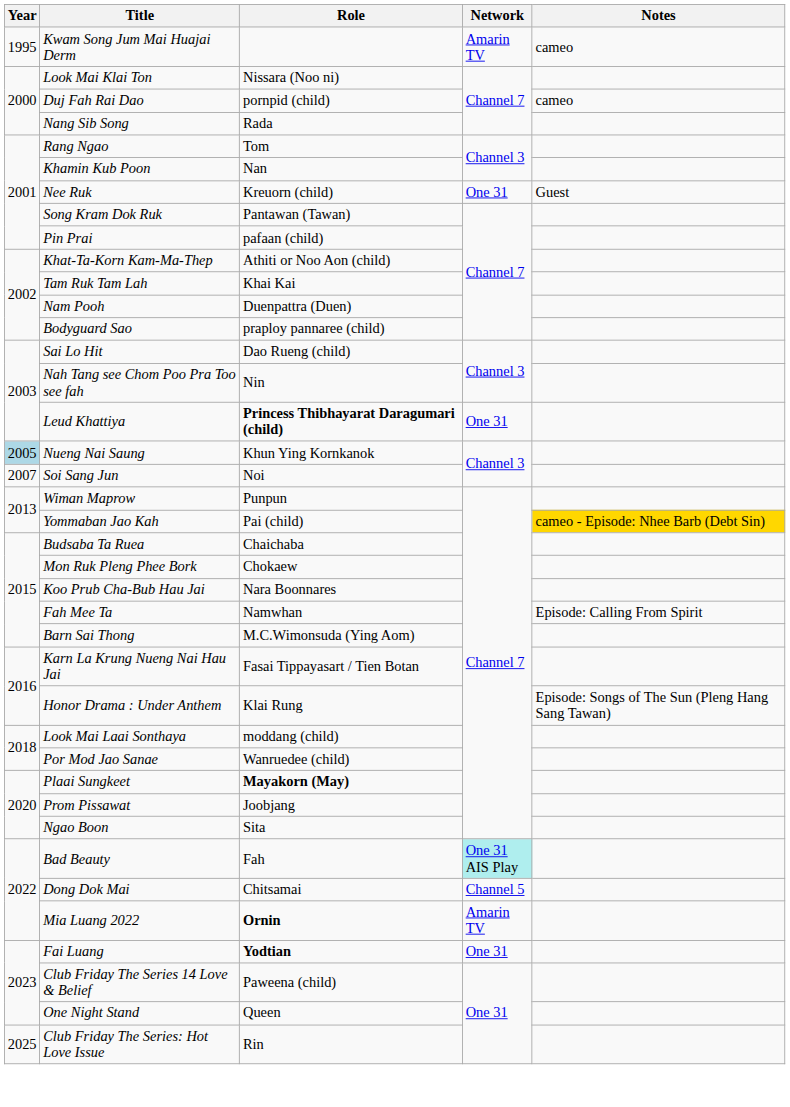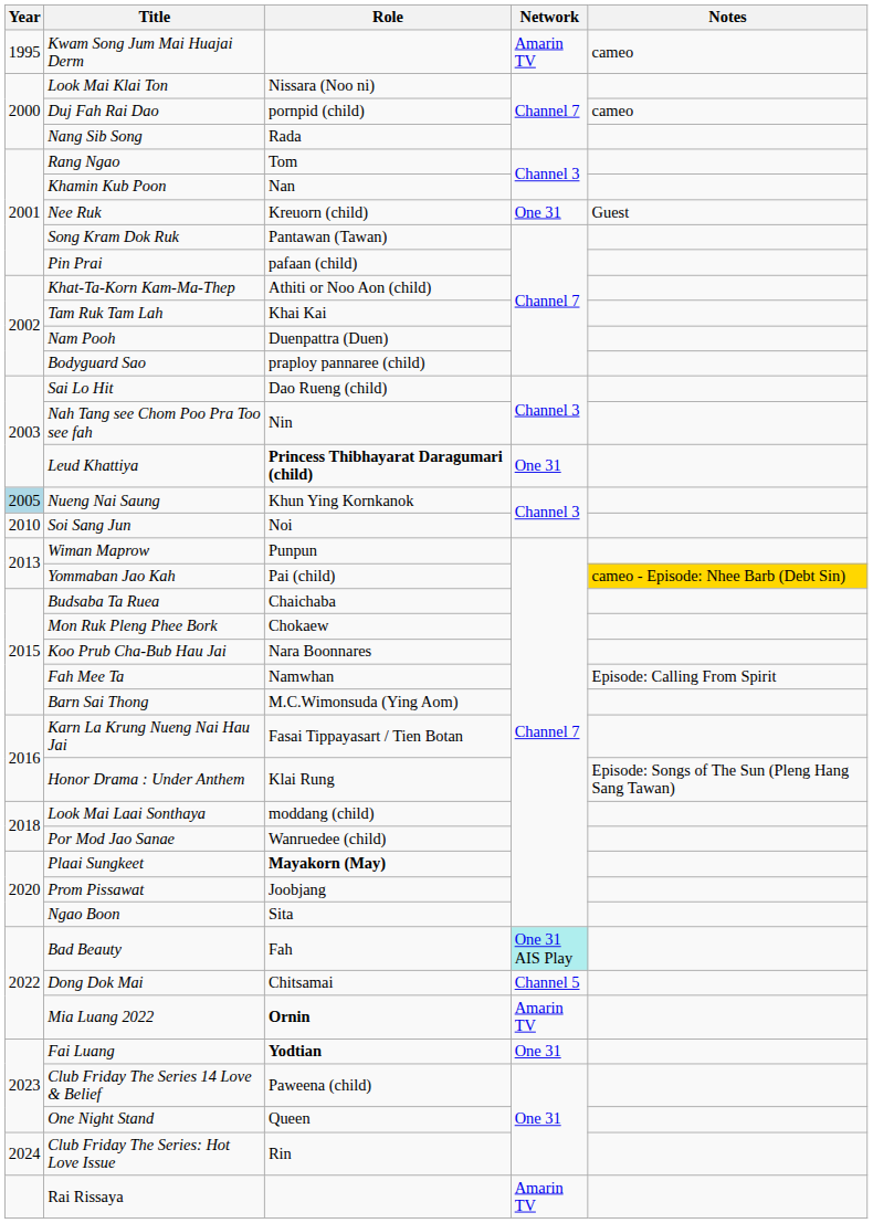 <table class="wikitable sortable">
 <tr>
 <th>Year</th>
 <th>Title</th>
 <th>Role</th>
 <th>Network</th>
 <th class="unsortable">Notes</th>
 </tr>
 <tr>
 <td rowspan = "1">1995</td>
 <td><em> Kwam Song Jum Mai Huajai Derm </em></td>
 <td></td>
 <td><a href='#'>Amarin TV</a></td>
 <td>cameo</td>
 </tr>
 <tr>
 <td rowspan = "3">2000</td>
 <td><em> Look Mai Klai Ton</em></td>
 <td>Nissara (Noo ni)</td>
 <td rowspan = "3"><a href='#'>Channel 7</a></td>
 <td></td>
 </tr>
 <tr>
 <td><em>Duj Fah Rai Dao</em></td>
 <td>pornpid (child)</td>
 <td>cameo</td>
 </tr>
 <tr>
 <td><em>Nang Sib Song</em></td>
 <td>Rada</td>
 <td></td>
 </tr>
 <tr>
 <td rowspan = "5">2001</td>
 <td><em>Rang Ngao</em></td>
 <td>Tom</td>
 <td rowspan = "2"><a href='#'>Channel 3</a></td>
 <td></td>
 </tr>
 <tr>
 <td><em> Khamin Kub Poon</em></td>
 <td>Nan</td>
 <td></td>
 </tr>
 <tr>
 <td><em>Nee Ruk</em></td>
 <td>Kreuorn (child)</td>
 <td><a href='#'>One 31</a></td>
 <td>Guest</td>
 </tr>
 <tr>
 <td><em> Song Kram Dok Ruk</em></td>
 <td>Pantawan (Tawan)</td>
 <td rowspan = "6"><a href='#'>Channel 7</a></td>
 <td></td>
 </tr>
 <tr>
 <td><em>Pin Prai</em></td>
 <td>pafaan (child)</td>
 <td></td>
 </tr>
 <tr>
 <td rowspan = "4">2002</td>
 <td><em> Khat-Ta-Korn Kam-Ma-Thep</em></td>
 <td>Athiti or Noo Aon (child)</td>
 <td></td>
 </tr>
 <tr>
 <td><em> Tam Ruk Tam Lah</em></td>
 <td>Khai Kai</td>
 <td></td>
 </tr>
 <tr>
 <td><em> Nam Pooh</em></td>
 <td>Duenpattra (Duen)</td>
 <td></td>
 </tr>
 <tr>
 <td><em>Bodyguard Sao</em></td>
 <td>praploy pannaree (child)</td>
 <td></td>
 </tr>
 <tr>
 <td rowspan = "3">2003</td>
 <td><em>Sai Lo Hit</em></td>
 <td>Dao Rueng (child)</td>
 <td rowspan = "2"><a href='#'>Channel 3</a></td>
 <td></td>
 </tr>
 <tr>
 <td><em>Nah Tang see Chom Poo Pra Too see fah</em></td>
 <td>Nin</td>
 <td></td>
 </tr>
 <tr>
 <td><em>Leud Khattiya</em></td>
 <td><strong>Princess Thibhayarat Daragumari (child)</strong></td>
 <td><a href='#'>One 31</a></td>
 <td></td>
 </tr>
 <tr>
 <td rowspan = "1" style="background: lightblue;">2005</td>
 <td><em>Nueng Nai Saung</em></td>
 <td>Khun Ying Kornkanok</td>
 <td rowspan = "2"><a href='#'>Channel 3</a></td>
 <td></td>
 </tr>
 <tr>
-<td rowspan = "1">2007</td>
+<td rowspan = "1">2010</td>
 <td><em> Soi Sang Jun</em></td>
 <td>Noi</td>
 <td></td>
 </tr>
 <tr>
 <td rowspan = "2">2013</td>
 <td><em>Wiman Maprow</em></td>
 <td>Punpun</td>
 <td rowspan = "14"><a href='#'>Channel 7</a></td>
 <td></td>
 </tr>
 <tr>
 <td><em> Yommaban Jao Kah</em></td>
 <td>Pai (child)</td>
 <td style="background: gold;">cameo - Episode: Nhee Barb (Debt Sin)</td>
 </tr>
 <tr>
 <td rowspan = "5">2015</td>
 <td><em> Budsaba Ta Ruea</em></td>
 <td>Chaichaba</td>
 <td></td>
 </tr>
 <tr>
 <td><em> Mon Ruk Pleng Phee Bork</em></td>
 <td>Chokaew</td>
 <td></td>
 </tr>
 <tr>
 <td><em>Koo Prub Cha-Bub Hau Jai</em></td>
 <td>Nara Boonnares</td>
 <td></td>
 </tr>
 <tr>
 <td><em> Fah Mee Ta</em></td>
 <td>Namwhan</td>
 <td>Episode: Calling From Spirit</td>
 </tr>
 <tr>
 <td><em>Barn Sai Thong</em></td>
 <td>M.C.Wimonsuda (Ying Aom)</td>
 <td></td>
 </tr>
 <tr>
 <td rowspan = "2">2016</td>
 <td><em>Karn La Krung Nueng Nai Hau Jai</em></td>
 <td>Fasai Tippayasart / Tien Botan</td>
 <td></td>
 </tr>
 <tr>
 <td><em> Honor Drama : Under Anthem</em></td>
 <td>Klai Rung</td>
 <td>Episode: Songs of The Sun (Pleng Hang Sang Tawan)</td>
 </tr>
 <tr>
 <td rowspan = "2">2018</td>
 <td><em>Look Mai Laai Sonthaya</em></td>
 <td>moddang (child)</td>
 <td></td>
 </tr>
 <tr>
 <td><em>Por Mod Jao Sanae</em></td>
 <td>Wanruedee (child)</td>
 <td></td>
 </tr>
 <tr>
 <td rowspan = "3">2020</td>
 <td><em>Plaai Sungkeet</em></td>
 <td><strong>Mayakorn (May)</strong></td>
 <td></td>
 </tr>
 <tr>
 <td><em>Prom Pissawat</em></td>
 <td>Joobjang</td>
 <td></td>
 </tr>
 <tr>
 <td><em>Ngao Boon</em></td>
 <td>Sita</td>
 <td></td>
 </tr>
 <tr>
 <td rowspan = "3">2022</td>
 <td><em>Bad Beauty</em></td>
 <td>Fah</td>
 <td style="background: paleturquoise;"><a href='#'>One 31</a><br>AIS Play</td>
 <td></td>
 </tr>
 <tr>
 <td><em>Dong Dok Mai</em></td>
 <td>Chitsamai</td>
 <td><a href='#'>Channel 5</a></td>
 <td></td>
 </tr>
 <tr>
 <td><em>Mia Luang 2022</em></td>
 <td><strong>Ornin</strong></td>
 <td><a href='#'>Amarin TV</a></td>
 <td></td>
 </tr>
 <tr TBA>
 <td rowspan = "3">2023</td>
 <td><em>Fai Luang</em></td>
 <td><strong>Yodtian</strong></td>
 <td><a href='#'>One 31</a></td>
 <td></td>
 </tr>
 <tr>
 <td><em>Club Friday The Series 14 Love & Belief</em></td>
 <td>Paweena (child)</td>
 <td rowspan = "3"><a href='#'>One 31</a></td>
 <td></td>
 </tr>
 <tr>
 <td><em>One Night Stand</em></td>
 <td>Queen</td>
 <td></td>
 </tr>
 <tr>
-<td>2025</td>
+<td>2024</td>
 <td><em>Club Friday The Series: Hot Love Issue</em></td>
 <td>Rin</td>
 <td></td>
 </tr>
+<tr 19>
+<td></td>
+<td>Rai Rissaya</td>
+<td></td>
+<td><a href='#'>Amarin TV</a></td>
+<td></td>
+</tr>
 </table>
